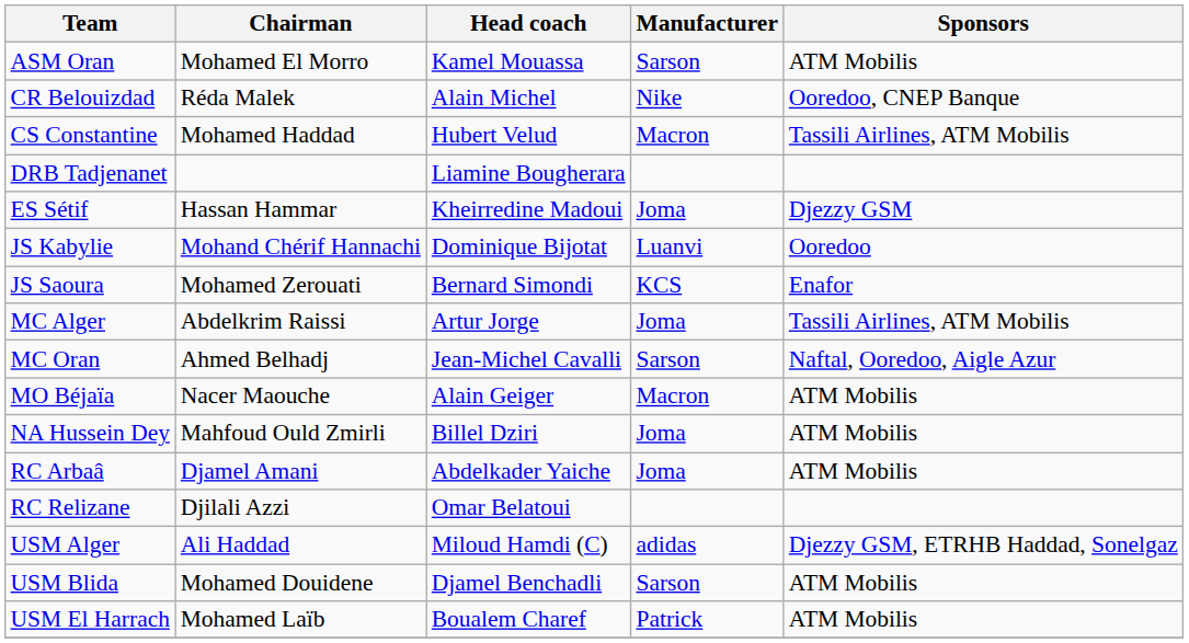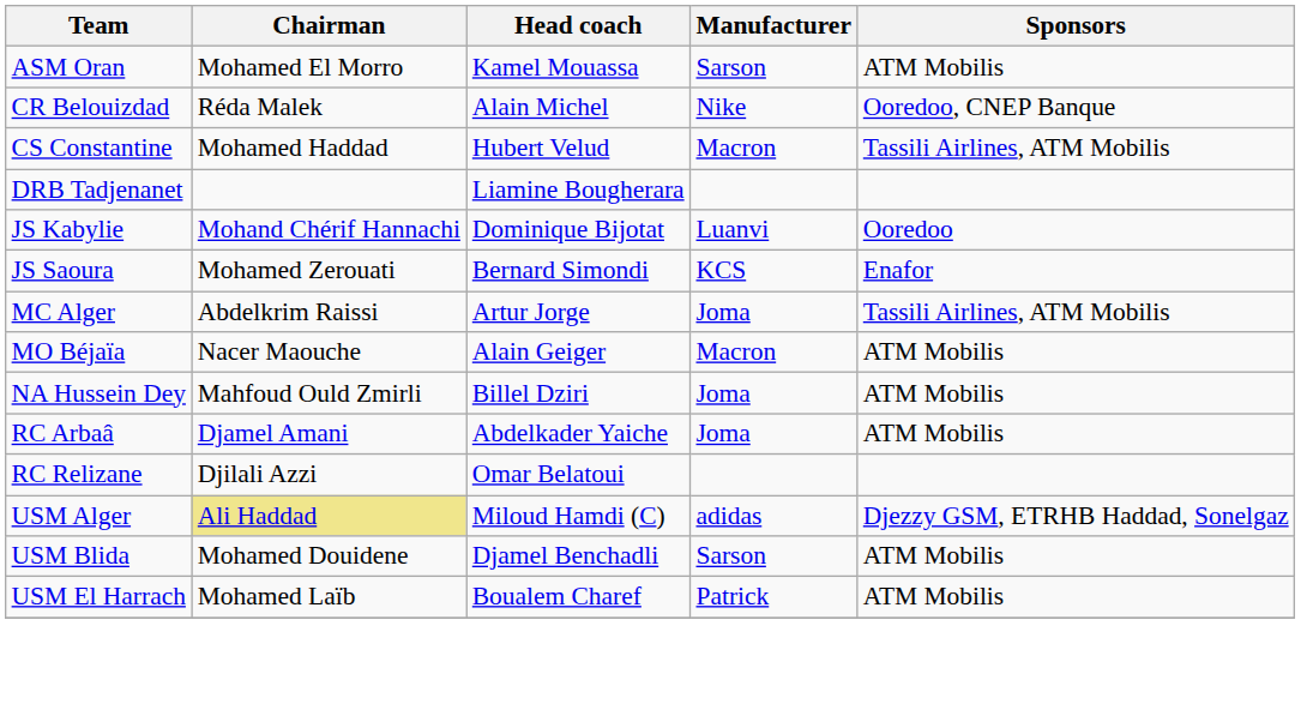 <table class="wikitable sortable" style="text-align: left;">
 <tr>
 <th>Team</th>
 <th>Chairman</th>
 <th>Head coach</th>
 <th>Manufacturer</th>
 <th>Sponsors</th>
 </tr>
 <tr>
 <td><a href='#'>ASM Oran</a></td>
 <td> Mohamed El Morro</td>
 <td> <a href='#'>Kamel Mouassa</a></td>
 <td><a href='#'>Sarson</a></td>
 <td>ATM Mobilis</td>
 </tr>
 <tr>
 <td><a href='#'>CR Belouizdad</a></td>
 <td> Réda Malek</td>
 <td> <a href='#'>Alain Michel</a></td>
 <td><a href='#'>Nike</a></td>
 <td><a href='#'>Ooredoo</a>, CNEP Banque</td>
 </tr>
 <tr>
 <td><a href='#'>CS Constantine</a></td>
 <td> Mohamed Haddad</td>
 <td> <a href='#'>Hubert Velud</a></td>
 <td><a href='#'>Macron</a></td>
 <td><a href='#'>Tassili Airlines</a>, ATM Mobilis</td>
 </tr>
 <tr>
 <td><a href='#'>DRB Tadjenanet</a></td>
 <td></td>
 <td> <a href='#'>Liamine Bougherara</a></td>
 <td></td>
 <td></td>
 </tr>
 <tr>
-<td><a href='#'>ES Sétif</a></td>
-<td> Hassan Hammar</td>
-<td> <a href='#'>Kheirredine Madoui</a></td>
-<td><a href='#'>Joma</a></td>
-<td><a href='#'>Djezzy GSM</a></td>
-</tr>
-<tr>
 <td><a href='#'>JS Kabylie</a></td>
 <td> <a href='#'>Mohand Chérif Hannachi</a></td>
 <td> <a href='#'>Dominique Bijotat</a></td>
 <td><a href='#'>Luanvi</a></td>
 <td><a href='#'>Ooredoo</a></td>
 </tr>
 <tr>
 <td><a href='#'>JS Saoura</a></td>
 <td> Mohamed Zerouati</td>
 <td> <a href='#'>Bernard Simondi</a></td>
 <td><a href='#'>KCS</a></td>
 <td><a href='#'>Enafor</a></td>
 </tr>
 <tr>
 <td><a href='#'>MC Alger</a></td>
 <td> Abdelkrim Raissi</td>
 <td> <a href='#'>Artur Jorge</a></td>
 <td><a href='#'>Joma</a></td>
 <td><a href='#'>Tassili Airlines</a>, ATM Mobilis</td>
-</tr>
-<tr>
-<td><a href='#'>MC Oran</a></td>
-<td> Ahmed Belhadj</td>
-<td> <a href='#'>Jean-Michel Cavalli</a></td>
-<td><a href='#'>Sarson</a></td>
-<td><a href='#'>Naftal</a>, <a href='#'>Ooredoo</a>, <a href='#'>Aigle Azur</a></td>
 </tr>
 <tr>
 <td><a href='#'>MO Béjaïa</a></td>
 <td> Nacer Maouche</td>
 <td> <a href='#'>Alain Geiger</a></td>
 <td><a href='#'>Macron</a></td>
 <td>ATM Mobilis</td>
 </tr>
 <tr>
 <td><a href='#'>NA Hussein Dey</a></td>
 <td> Mahfoud Ould Zmirli</td>
 <td> <a href='#'>Billel Dziri</a></td>
 <td><a href='#'>Joma</a></td>
 <td>ATM Mobilis</td>
 </tr>
 <tr>
 <td><a href='#'>RC Arbaâ</a></td>
 <td> <a href='#'>Djamel Amani</a></td>
 <td> <a href='#'>Abdelkader Yaiche</a></td>
 <td><a href='#'>Joma</a></td>
 <td>ATM Mobilis</td>
 </tr>
 <tr>
 <td><a href='#'>RC Relizane</a></td>
 <td> Djilali Azzi</td>
 <td> <a href='#'>Omar Belatoui</a></td>
 <td></td>
 <td></td>
 </tr>
 <tr>
 <td><a href='#'>USM Alger</a></td>
-<td> <a href='#'>Ali Haddad</a></td>
+<td style="background: khaki;"> <a href='#'>Ali Haddad</a></td>
 <td> <a href='#'>Miloud Hamdi</a> (<a href='#'>C</a>)</td>
 <td><a href='#'>adidas</a></td>
 <td><a href='#'>Djezzy GSM</a>, ETRHB Haddad, <a href='#'>Sonelgaz</a></td>
 </tr>
 <tr>
 <td><a href='#'>USM Blida</a></td>
 <td> Mohamed Douidene</td>
 <td> <a href='#'>Djamel Benchadli</a></td>
 <td><a href='#'>Sarson</a></td>
 <td>ATM Mobilis</td>
 </tr>
 <tr>
 <td><a href='#'>USM El Harrach</a></td>
 <td> Mohamed Laïb</td>
 <td> <a href='#'>Boualem Charef</a></td>
 <td><a href='#'>Patrick</a></td>
 <td>ATM Mobilis</td>
 </tr>
 <tr>
 </tr>
 </table>
